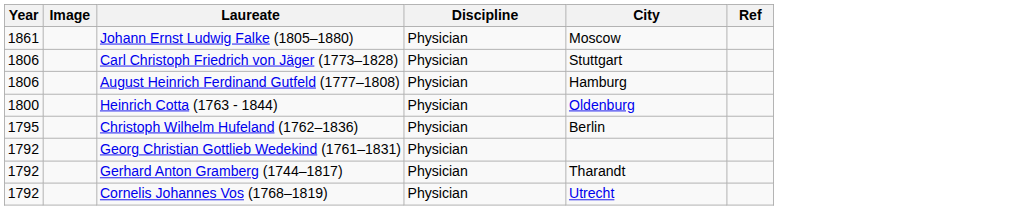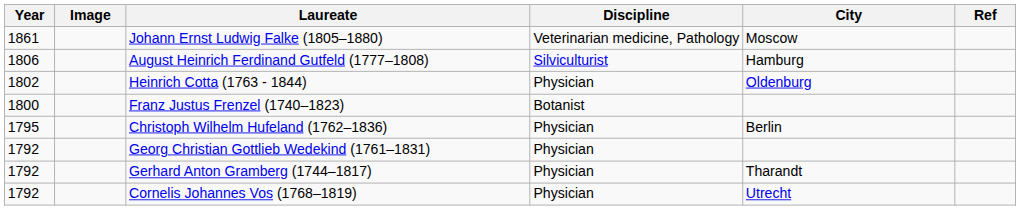 <table class="wikitable">
 <tr>
 <th width=5%>Year</th>
 <th width=7%>Image</th>
 <th width=40%>Laureate</th>
 <th width=21%>Discipline</th>
 <th width=21%>City</th>
 <th width=6%>Ref</th>
 </tr>
 <tr>
 <td>1861</td>
 <td></td>
 <td><a href='#'>Johann Ernst Ludwig Falke</a> (1805–1880)</td>
-<td>Physician</td>
+<td>Veterinarian medicine, Pathology</td>
 <td>Moscow</td>
 <td></td>
 </tr>
 <tr>
 <td>1806</td>
 <td></td>
-<td><a href='#'>Carl Christoph Friedrich von Jäger</a> (1773–1828)</td>
-<td>Physician</td>
-<td>Stuttgart</td>
+<td><a href='#'>August Heinrich Ferdinand Gutfeld</a> (1777–1808)</td>
+<td><a href='#'>Silviculturist</a></td>
+<td>Hamburg</td>
 <td></td>
 </tr>
 <tr>
-<td>1806</td>
+<td>1802</td>
 <td></td>
-<td><a href='#'>August Heinrich Ferdinand Gutfeld</a> (1777–1808)</td>
+<td><a href='#'>Heinrich Cotta</a> (1763 - 1844)</td>
 <td>Physician</td>
-<td>Hamburg</td>
+<td><a href='#'>Oldenburg</a></td>
 <td></td>
 </tr>
 <tr>
 <td>1800</td>
 <td></td>
-<td><a href='#'>Heinrich Cotta</a> (1763 - 1844)</td>
-<td>Physician</td>
-<td><a href='#'>Oldenburg</a></td>
+<td><a href='#'>Franz Justus Frenzel</a> (1740–1823)</td>
+<td>Botanist</td>
+<td></td>
 <td></td>
 </tr>
 <tr>
 <td>1795</td>
 <td></td>
 <td><a href='#'>Christoph Wilhelm Hufeland</a> (1762–1836)</td>
 <td>Physician</td>
 <td>Berlin</td>
 <td></td>
 </tr>
 <tr>
 <td>1792</td>
 <td></td>
 <td><a href='#'>Georg Christian Gottlieb Wedekind</a> (1761–1831)</td>
 <td>Physician</td>
 <td></td>
 <td></td>
 </tr>
 <tr>
 <td>1792</td>
 <td></td>
 <td><a href='#'>Gerhard Anton Gramberg</a> (1744–1817)</td>
 <td>Physician</td>
 <td>Tharandt</td>
 <td></td>
 </tr>
 <tr>
 <td>1792</td>
 <td></td>
 <td><a href='#'>Cornelis Johannes Vos</a>  (1768–1819)</td>
 <td>Physician</td>
 <td><a href='#'>Utrecht</a></td>
 <td></td>
 </tr>
 </table>
